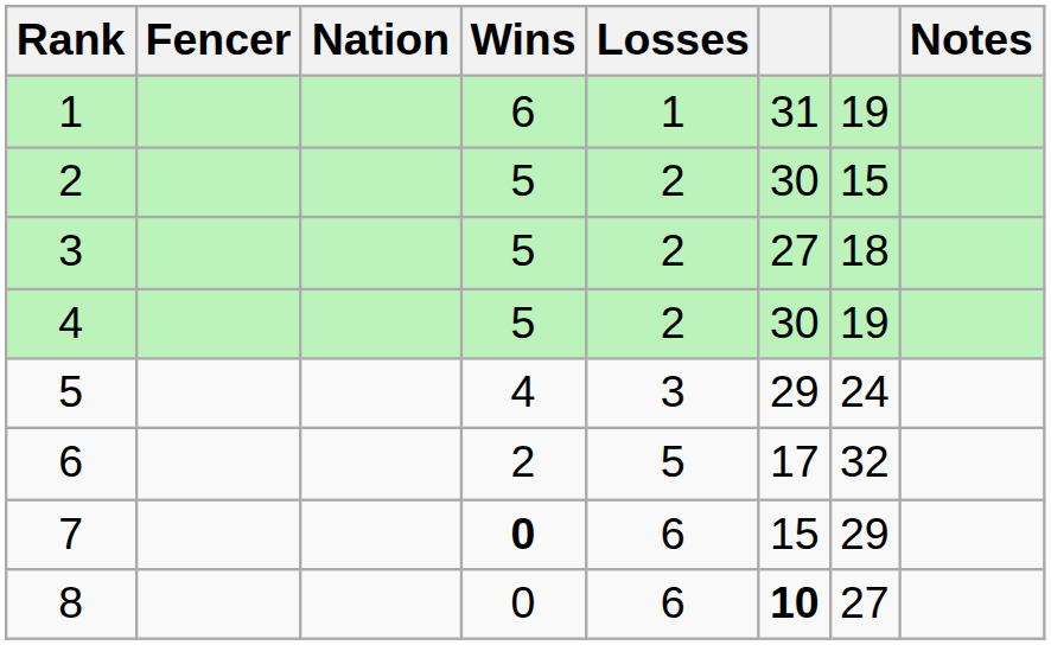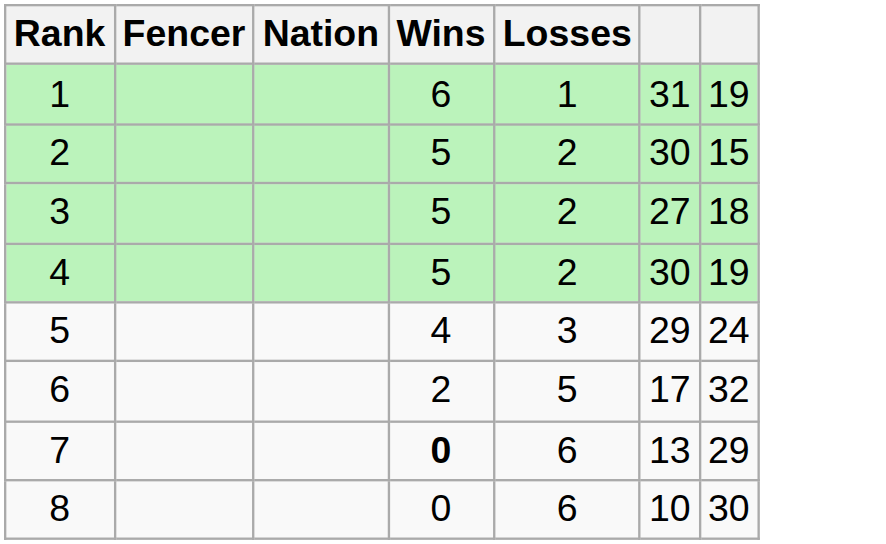 <table class="wikitable sortable" style="text-align:center">
 <tr>
 <th>Rank</th>
 <th>Fencer</th>
 <th>Nation</th>
 <th>Wins</th>
 <th>Losses</th>
 <th></th>
 <th></th>
-<th>Notes</th>
 </tr>
 <tr style="background:#bbf3bb;">
 <td>1</td>
 <td align=left></td>
 <td align=left></td>
 <td>6</td>
 <td>1</td>
 <td>31</td>
 <td>19</td>
-<td></td>
 </tr>
 <tr style= "background:#bbf3bb;">
 <td>2</td>
 <td align=left></td>
 <td align=left></td>
 <td>5</td>
 <td>2</td>
 <td>30</td>
 <td>15</td>
-<td></td>
 </tr>
 <tr style= "background:#bbf3bb;">
 <td>3</td>
 <td align=left></td>
 <td align=left></td>
 <td>5</td>
 <td>2</td>
 <td>27</td>
 <td>18</td>
-<td></td>
 </tr>
 <tr style= "background:#bbf3bb;">
 <td>4</td>
 <td align=left></td>
 <td align=left></td>
 <td>5</td>
 <td>2</td>
 <td>30</td>
 <td>19</td>
-<td></td>
 </tr>
 <tr>
 <td>5</td>
 <td align=left></td>
 <td align=left></td>
 <td>4</td>
 <td>3</td>
 <td>29</td>
 <td>24</td>
-<td></td>
 </tr>
 <tr>
 <td>6</td>
 <td align=left></td>
 <td align=left></td>
 <td>2</td>
 <td>5</td>
 <td>17</td>
 <td>32</td>
-<td></td>
 </tr>
 <tr>
 <td>7</td>
 <td align=left></td>
 <td align=left></td>
 <td><strong>0</strong></td>
 <td>6</td>
-<td>15</td>
+<td>13</td>
 <td>29</td>
-<td></td>
 </tr>
 <tr>
 <td>8</td>
 <td align=left></td>
 <td align=left></td>
 <td>0</td>
 <td>6</td>
-<td><strong>10</strong></td>
-<td>27</td>
-<td></td>
+<td>10</td>
+<td>30</td>
 </tr>
 </table>
